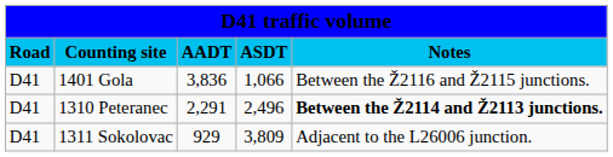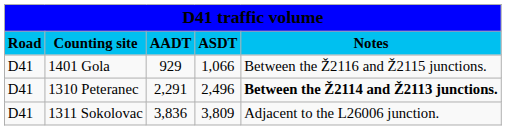 <table class="wikitable">
 <tr>
 <td colspan=5 bgcolor=blue align=center style=margin-top:15><span><big><strong>D41 traffic volume</strong></big></span></td>
 </tr>
 <tr>
 <td align=center bgcolor=00c0f0><strong>Road</strong></td>
 <td align=center bgcolor=00c0f0><strong>Counting site</strong></td>
 <td align=center bgcolor=00c0f0><strong>AADT</strong></td>
 <td align=center bgcolor=00c0f0><strong>ASDT</strong></td>
 <td align=center bgcolor=00c0f0><strong>Notes</strong></td>
 </tr>
 <tr>
 <td> D41</td>
 <td>1401 Gola</td>
-<td align=center>3,836</td>
+<td align=center>929</td>
 <td align=center>1,066</td>
 <td>Between the Ž2116 and Ž2115 junctions.</td>
 </tr>
 <tr>
 <td> D41</td>
 <td>1310 Peteranec</td>
 <td align=center>2,291</td>
 <td align=center>2,496</td>
 <td><strong>Between the Ž2114 and Ž2113 junctions.</strong></td>
 </tr>
 <tr>
 <td> D41</td>
 <td>1311 Sokolovac</td>
-<td align=center>929</td>
+<td align=center>3,836</td>
 <td align=center>3,809</td>
 <td>Adjacent to the L26006 junction.</td>
 </tr>
 </table>
